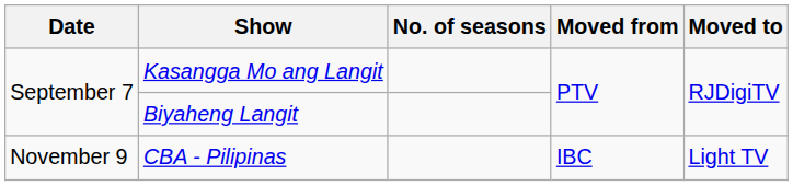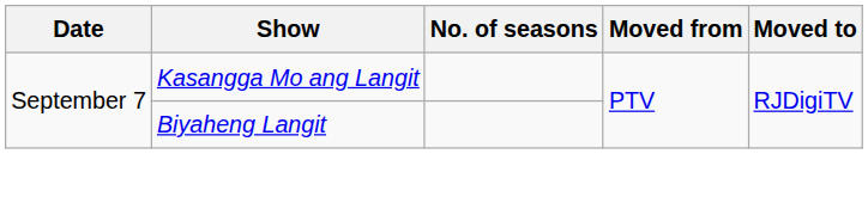 <table class="wikitable" style="text-align:left; line-height:25px; width:auto;">
 <tr>
 <th>Date</th>
 <th>Show</th>
 <th>No. of seasons</th>
 <th>Moved from</th>
 <th>Moved to</th>
 </tr>
 <tr>
 <td rowspan="2">September 7</td>
 <td><em><a href='#'>Kasangga Mo ang Langit</a></em></td>
 <td></td>
 <td rowspan="2"><a href='#'>PTV</a></td>
 <td rowspan="2"><a href='#'>RJDigiTV</a></td>
 </tr>
 <tr>
 <td><em><a href='#'>Biyaheng Langit</a></em></td>
 <td></td>
 </tr>
-<tr>
-<td>November 9</td>
-<td><em><a href='#'>CBA - Pilipinas</a></em></td>
-<td></td>
-<td><a href='#'>IBC</a></td>
-<td><a href='#'>Light TV</a></td>
-</tr>
 </table>
